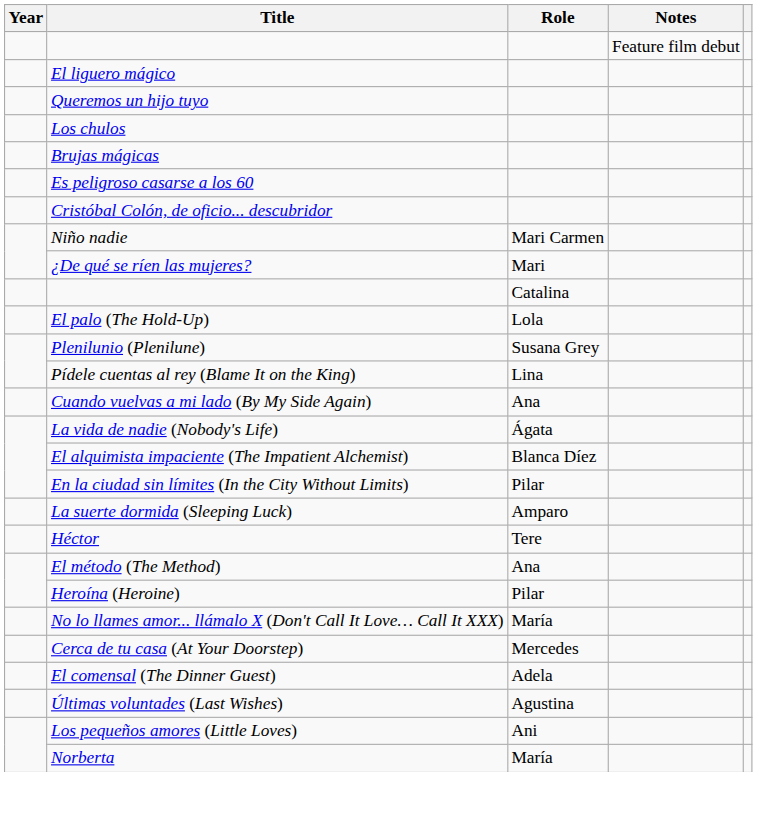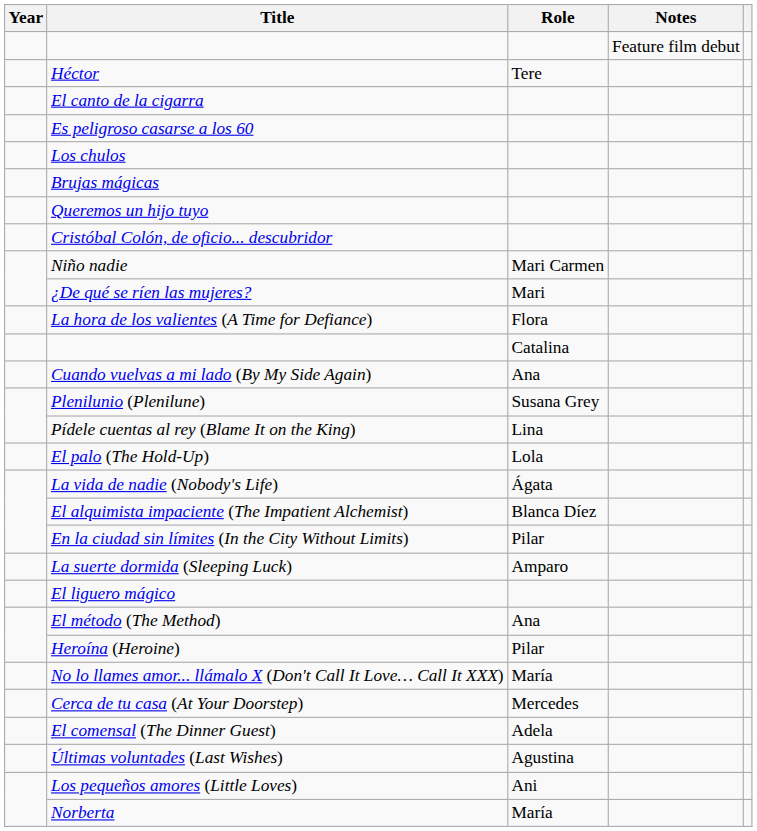 <table class="wikitable sortable">
 <tr>
 <th>Year</th>
 <th>Title</th>
 <th>Role</th>
 <th>Notes</th>
 <th></th>
 </tr>
 <tr>
 <td></td>
 <td><em></em></td>
 <td></td>
 <td>Feature film debut</td>
 <td></td>
 </tr>
 <tr>
 <td></td>
-<td><em><a href='#'>El liguero mágico</a></em></td>
+<td><em><a href='#'>Héctor</a></em></td>
+<td>Tere</td>
+<td></td>
+<td></td>
+</tr>
+<tr>
+<td></td>
+<td><em><a href='#'>El canto de la cigarra</a></em></td>
 <td></td>
 <td></td>
 <td></td>
 </tr>
 <tr>
 <td></td>
-<td><em><a href='#'>Queremos un hijo tuyo</a></em></td>
+<td><em><a href='#'>Es peligroso casarse a los 60</a></em></td>
 <td></td>
 <td></td>
 <td></td>
 </tr>
 <tr>
 <td></td>
 <td><em><a href='#'>Los chulos</a></em></td>
 <td></td>
 <td></td>
 <td></td>
 </tr>
 <tr>
 <td></td>
 <td><em><a href='#'>Brujas mágicas</a></em></td>
 <td></td>
 <td></td>
 <td></td>
 </tr>
 <tr>
 <td></td>
-<td><em><a href='#'>Es peligroso casarse a los 60</a></em></td>
+<td><em><a href='#'>Queremos un hijo tuyo</a></em></td>
 <td></td>
 <td></td>
 <td></td>
 </tr>
 <tr>
 <td></td>
 <td><em><a href='#'>Cristóbal Colón, de oficio... descubridor</a></em></td>
 <td></td>
 <td></td>
 <td></td>
 </tr>
 <tr>
 <td rowspan = "2"></td>
 <td><em>Niño nadie</em></td>
 <td>Mari Carmen</td>
 <td></td>
 <td></td>
 </tr>
 <tr>
 <td><em><a href='#'>¿De qué se ríen las mujeres?</a></em></td>
 <td>Mari</td>
 <td></td>
 <td></td>
 </tr>
 <tr>
 <td></td>
+<td><em><a href='#'>La hora de los valientes</a></em> (<em>A Time for Defiance</em>)</td>
+<td>Flora</td>
+<td></td>
+<td></td>
+</tr>
+<tr>
+<td></td>
 <td><em></em></td>
 <td>Catalina</td>
 <td></td>
 <td></td>
 </tr>
 <tr>
 <td></td>
-<td><em><a href='#'>El palo</a></em> (<em>The Hold-Up</em>)</td>
-<td>Lola</td>
+<td><em><a href='#'>Cuando vuelvas a mi lado</a></em> (<em>By My Side Again</em>)</td>
+<td>Ana</td>
 <td></td>
 <td></td>
 </tr>
 <tr>
 <td rowspan = "2"></td>
 <td><em><a href='#'>Plenilunio</a></em> (<em>Plenilune</em>)</td>
 <td>Susana Grey</td>
 <td></td>
 <td></td>
 </tr>
 <tr>
 <td><em>Pídele cuentas al rey</em> (<em>Blame It on the King</em>)</td>
 <td>Lina</td>
 <td></td>
 <td></td>
 </tr>
 <tr>
 <td></td>
-<td><em><a href='#'>Cuando vuelvas a mi lado</a></em> (<em>By My Side Again</em>)</td>
-<td>Ana</td>
+<td><em><a href='#'>El palo</a></em> (<em>The Hold-Up</em>)</td>
+<td>Lola</td>
 <td></td>
 <td></td>
 </tr>
 <tr>
 <td rowspan = "3"></td>
 <td><em><a href='#'>La vida de nadie</a></em> (<em>Nobody's Life</em>)</td>
 <td>Ágata</td>
 <td></td>
 <td></td>
 </tr>
 <tr>
 <td><em><a href='#'>El alquimista impaciente</a></em> (<em>The Impatient Alchemist</em>)</td>
 <td>Blanca Díez</td>
 <td></td>
 <td></td>
 </tr>
 <tr>
 <td><em><a href='#'>En la ciudad sin límites</a></em> (<em>In the City Without Limits</em>)</td>
 <td>Pilar</td>
 <td></td>
 <td></td>
 </tr>
 <tr>
 <td></td>
 <td><em><a href='#'>La suerte dormida</a></em> (<em>Sleeping Luck</em>)</td>
 <td>Amparo</td>
 <td></td>
 <td></td>
 </tr>
 <tr>
 <td></td>
-<td><em><a href='#'>Héctor</a></em></td>
-<td>Tere</td>
+<td><em><a href='#'>El liguero mágico</a></em></td>
+<td></td>
 <td></td>
 <td></td>
 </tr>
 <tr>
 <td rowspan = "2"></td>
 <td><em><a href='#'>El método</a></em> (<em>The Method</em>)</td>
 <td>Ana</td>
 <td></td>
 <td></td>
 </tr>
 <tr>
 <td><em><a href='#'>Heroína</a></em> (<em>Heroine</em>)</td>
 <td>Pilar</td>
 <td></td>
 <td></td>
 </tr>
 <tr>
 <td></td>
 <td><em><a href='#'>No lo llames amor... llámalo X</a></em> (<em>Don't Call It Love… Call It XXX</em>)</td>
 <td>María</td>
 <td></td>
 <td></td>
 </tr>
 <tr>
 <td></td>
 <td><em><a href='#'>Cerca de tu casa</a></em> (<em>At Your Doorstep</em>)</td>
 <td>Mercedes</td>
 <td></td>
 <td></td>
 </tr>
 <tr>
 <td></td>
 <td><em><a href='#'>El comensal</a></em> (<em>The Dinner Guest</em>)</td>
 <td>Adela</td>
 <td></td>
 <td></td>
 </tr>
 <tr>
 <td></td>
 <td><em><a href='#'>Últimas voluntades</a></em> (<em>Last Wishes</em>)</td>
 <td>Agustina</td>
 <td></td>
 <td></td>
 </tr>
 <tr>
 <td rowspan = "2"></td>
 <td><em><a href='#'>Los pequeños amores</a></em> (<em>Little Loves</em>)</td>
 <td>Ani</td>
 <td></td>
 <td></td>
 </tr>
 <tr>
 <td><em><a href='#'>Norberta</a></em></td>
 <td>María</td>
 <td></td>
 <td></td>
 </tr>
 </table>
